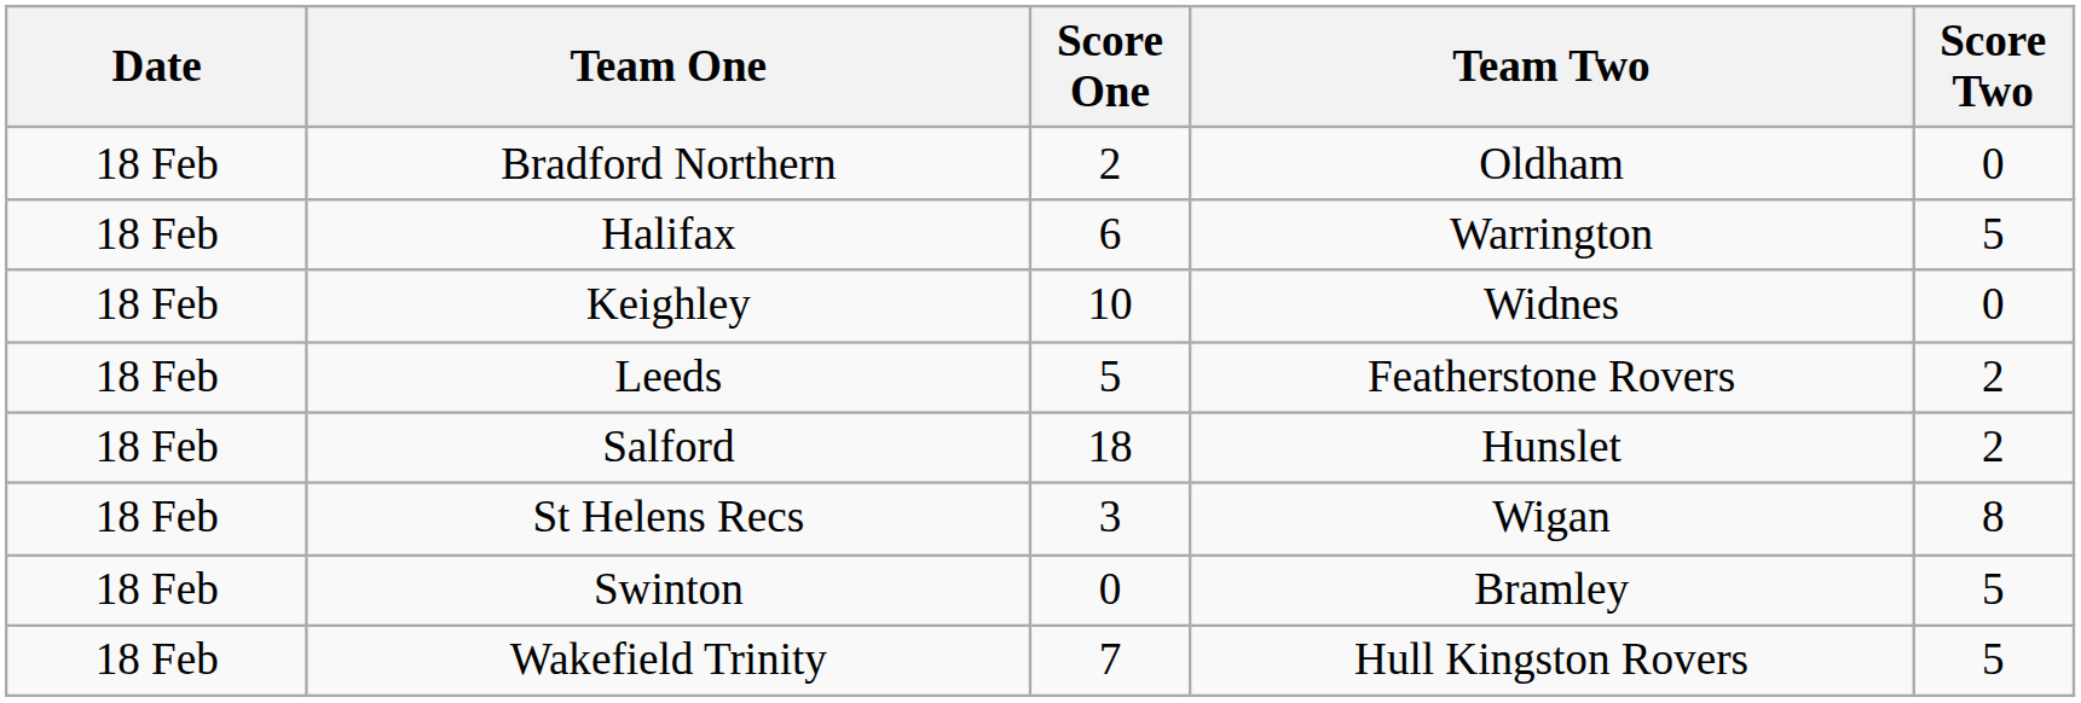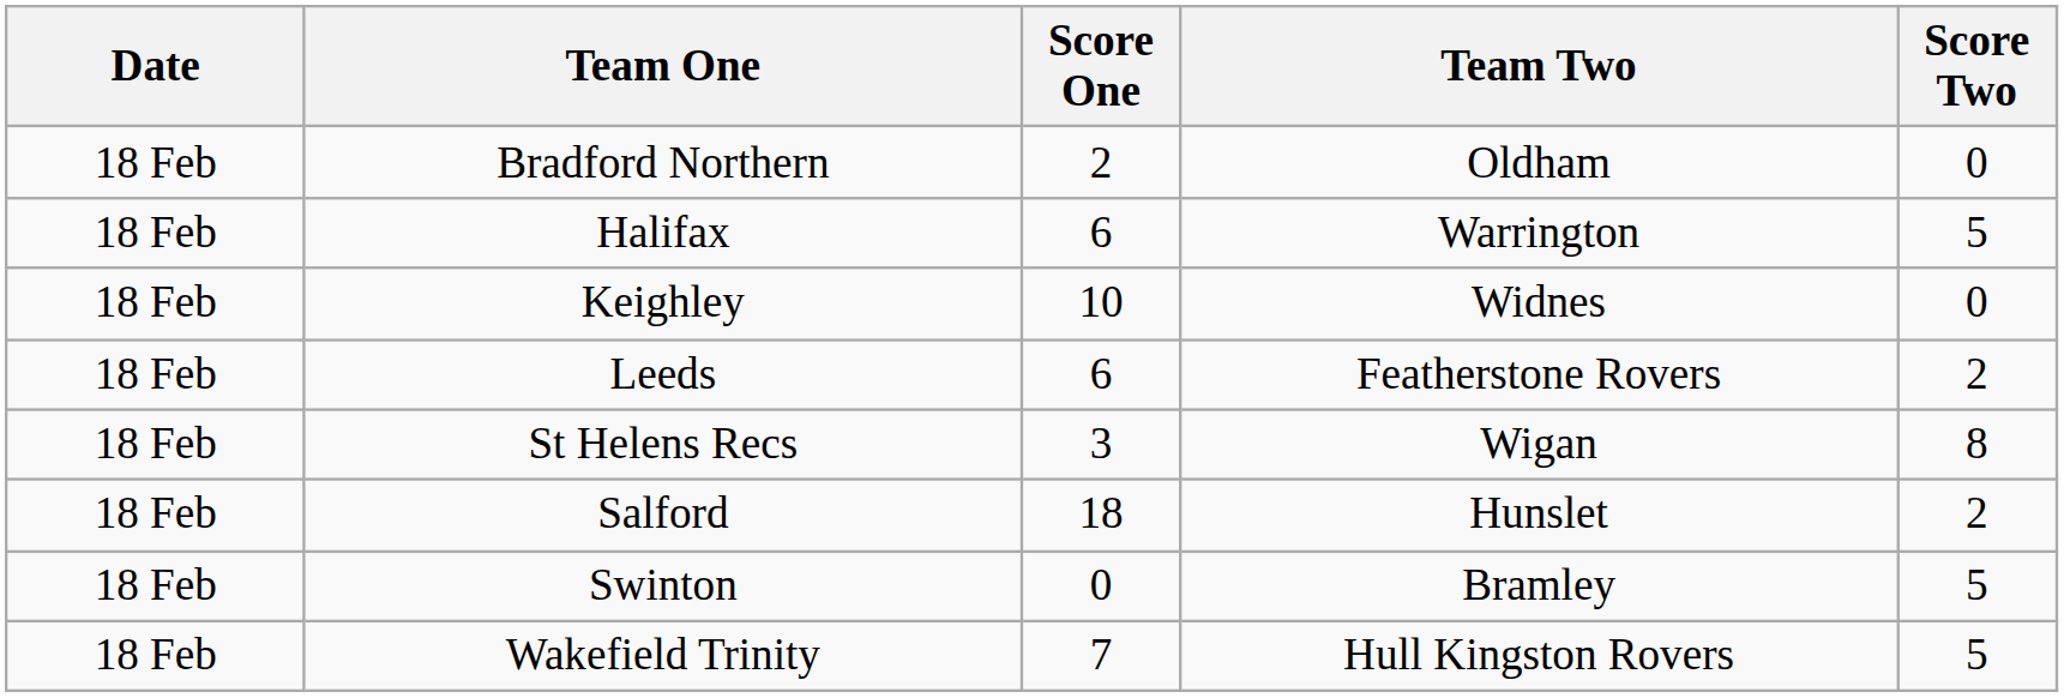 <table class="wikitable" style="text-align: center">
 <tr>
 <th width=100>Date</th>
 <th width=250>Team One</th>
 <th width=50>Score One</th>
 <th width=250>Team Two</th>
 <th width=50>Score Two</th>
 </tr>
 <tr>
 <td>18 Feb</td>
 <td>Bradford Northern</td>
 <td>2</td>
 <td>Oldham</td>
 <td>0</td>
 </tr>
 <tr>
 <td>18 Feb</td>
 <td>Halifax</td>
 <td>6</td>
 <td>Warrington</td>
 <td>5</td>
 </tr>
 <tr>
 <td>18 Feb</td>
 <td>Keighley</td>
 <td>10</td>
 <td>Widnes</td>
 <td>0</td>
 </tr>
 <tr>
 <td>18 Feb</td>
 <td>Leeds</td>
-<td>5</td>
+<td>6</td>
 <td>Featherstone Rovers</td>
-<td>2</td>
-</tr>
-<tr>
-<td>18 Feb</td>
-<td>Salford</td>
-<td>18</td>
-<td>Hunslet</td>
 <td>2</td>
 </tr>
 <tr>
 <td>18 Feb</td>
 <td>St Helens Recs</td>
 <td>3</td>
 <td>Wigan</td>
 <td>8</td>
+</tr>
+<tr>
+<td>18 Feb</td>
+<td>Salford</td>
+<td>18</td>
+<td>Hunslet</td>
+<td>2</td>
 </tr>
 <tr>
 <td>18 Feb</td>
 <td>Swinton</td>
 <td>0</td>
 <td>Bramley</td>
 <td>5</td>
 </tr>
 <tr>
 <td>18 Feb</td>
 <td>Wakefield Trinity</td>
 <td>7</td>
 <td>Hull Kingston Rovers</td>
 <td>5</td>
 </tr>
 </table>
